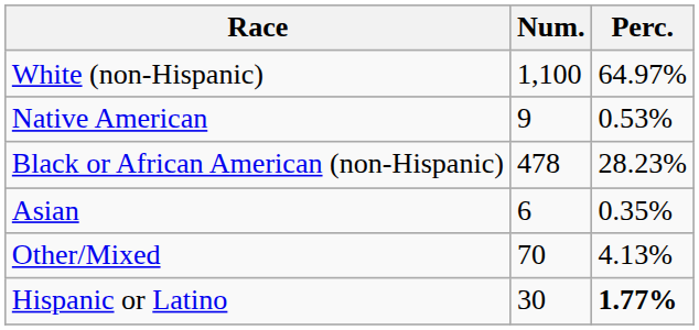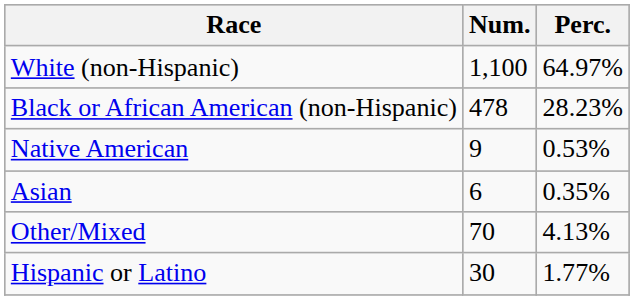 <table class="wikitable">
 <tr>
 <th>Race</th>
 <th>Num.</th>
 <th>Perc.</th>
 </tr>
 <tr>
 <td><a href='#'>White</a> (non-Hispanic)</td>
 <td>1,100</td>
 <td>64.97%</td>
 </tr>
 <tr>
+<td><a href='#'>Black or African American</a> (non-Hispanic)</td>
+<td>478</td>
+<td>28.23%</td>
+</tr>
+<tr>
 <td><a href='#'>Native American</a></td>
 <td>9</td>
 <td>0.53%</td>
-</tr>
-<tr>
-<td><a href='#'>Black or African American</a> (non-Hispanic)</td>
-<td>478</td>
-<td>28.23%</td>
 </tr>
 <tr>
 <td><a href='#'>Asian</a></td>
 <td>6</td>
 <td>0.35%</td>
 </tr>
 <tr>
 <td><a href='#'>Other/Mixed</a></td>
 <td>70</td>
 <td>4.13%</td>
 </tr>
 <tr>
 <td><a href='#'>Hispanic</a> or <a href='#'>Latino</a></td>
 <td>30</td>
-<td><strong>1.77%</strong></td>
+<td>1.77%</td>
 </tr>
 </table>
